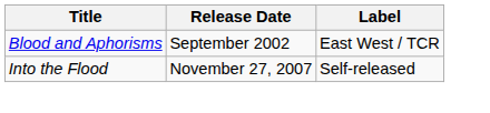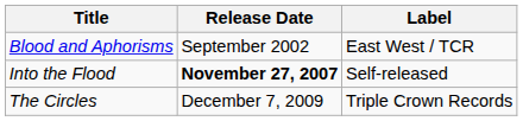 <table class="wikitable">
 <tr>
 <th>Title</th>
 <th>Release Date</th>
 <th>Label</th>
 </tr>
 <tr>
 <td><em><a href='#'>Blood and Aphorisms</a></em></td>
 <td>September 2002</td>
 <td>East West / TCR</td>
 </tr>
 <tr>
 <td><em>Into the Flood</em></td>
-<td>November 27, 2007</td>
+<td><strong>November 27, 2007</strong></td>
 <td>Self-released</td>
 </tr>
+<tr>
+<td><em>The Circles</em></td>
+<td>December 7, 2009</td>
+<td>Triple Crown Records</td>
+</tr>
 </table>
